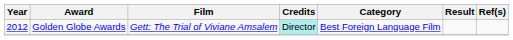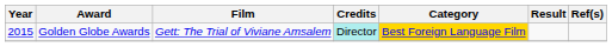 <table class="wikitable">
 <tr>
 <th>Year</th>
 <th>Award</th>
 <th>Film</th>
 <th>Credits</th>
 <th>Category</th>
 <th>Result</th>
 <th>Ref(s)</th>
 </tr>
 <tr>
-<td style="text-align:left;"><a href='#'>2012</a></td>
+<td style="text-align:left;"><a href='#'>2015</a></td>
 <td style="text-align:left;"><a href='#'>Golden Globe Awards</a></td>
 <td style="text-align:left;"><em><a href='#'>Gett: The Trial of Viviane Amsalem</a></em></td>
 <td style="background: paleturquoise; text-align:left;">Director</td>
-<td style="text-align:left;"><a href='#'>Best Foreign Language Film</a></td>
+<td style="background: gold; text-align:left;"><a href='#'>Best Foreign Language Film</a></td>
 <td></td>
 <td></td>
 </tr>
 <tr>
 </tr>
 </table>
